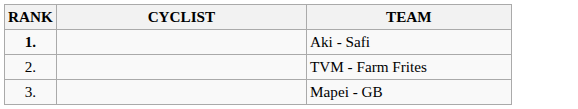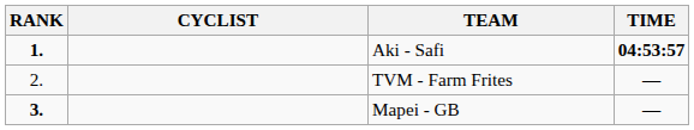 <table class="wikitable" style="font-size:95%;">
 <tr>
 <th>RANK</th>
 <th align="left" style="width: 16em">CYCLIST</th>
 <th align="left" style="width: 13em">TEAM</th>
+<th>TIME</th>
 </tr>
 <tr>
 <td align="center"><strong>1.</strong></td>
 <td></td>
 <td>Aki - Safi</td>
+<td align="center"><strong>04:53:57</strong></td>
 </tr>
 <tr>
 <td align="center">2.</td>
 <td></td>
 <td>TVM - Farm Frites</td>
+<td align="center"><strong>—</strong></td>
 </tr>
 <tr>
-<td align="center">3.</td>
+<td align="center"><strong>3.</strong></td>
 <td></td>
 <td>Mapei - GB</td>
+<td align="center"><strong>—</strong></td>
 </tr>
 </table>
